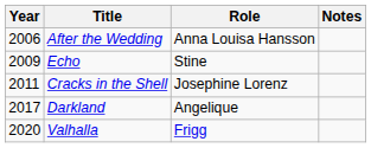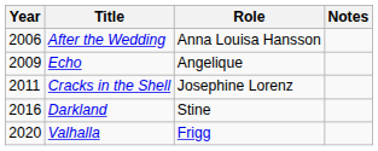 <table class="wikitable sortable">
 <tr>
 <th>Year</th>
 <th>Title</th>
 <th>Role</th>
 <th class="unsortable">Notes</th>
 </tr>
 <tr>
 <td>2006</td>
 <td><em><a href='#'>After the Wedding</a></em></td>
 <td>Anna Louisa Hansson</td>
 <td></td>
 </tr>
 <tr>
 <td>2009</td>
 <td><em><a href='#'>Echo</a></em></td>
-<td>Stine</td>
+<td>Angelique</td>
 <td></td>
 </tr>
 <tr>
 <td>2011</td>
 <td><em><a href='#'>Cracks in the Shell</a></em></td>
 <td>Josephine Lorenz</td>
 <td></td>
 </tr>
 <tr>
-<td>2017</td>
+<td>2016</td>
 <td><em><a href='#'>Darkland</a></em></td>
-<td>Angelique</td>
+<td>Stine</td>
 <td></td>
 </tr>
 <tr>
 <td>2020</td>
 <td><em><a href='#'>Valhalla</a></em></td>
 <td><a href='#'>Frigg</a></td>
 <td></td>
 </tr>
 </table>
